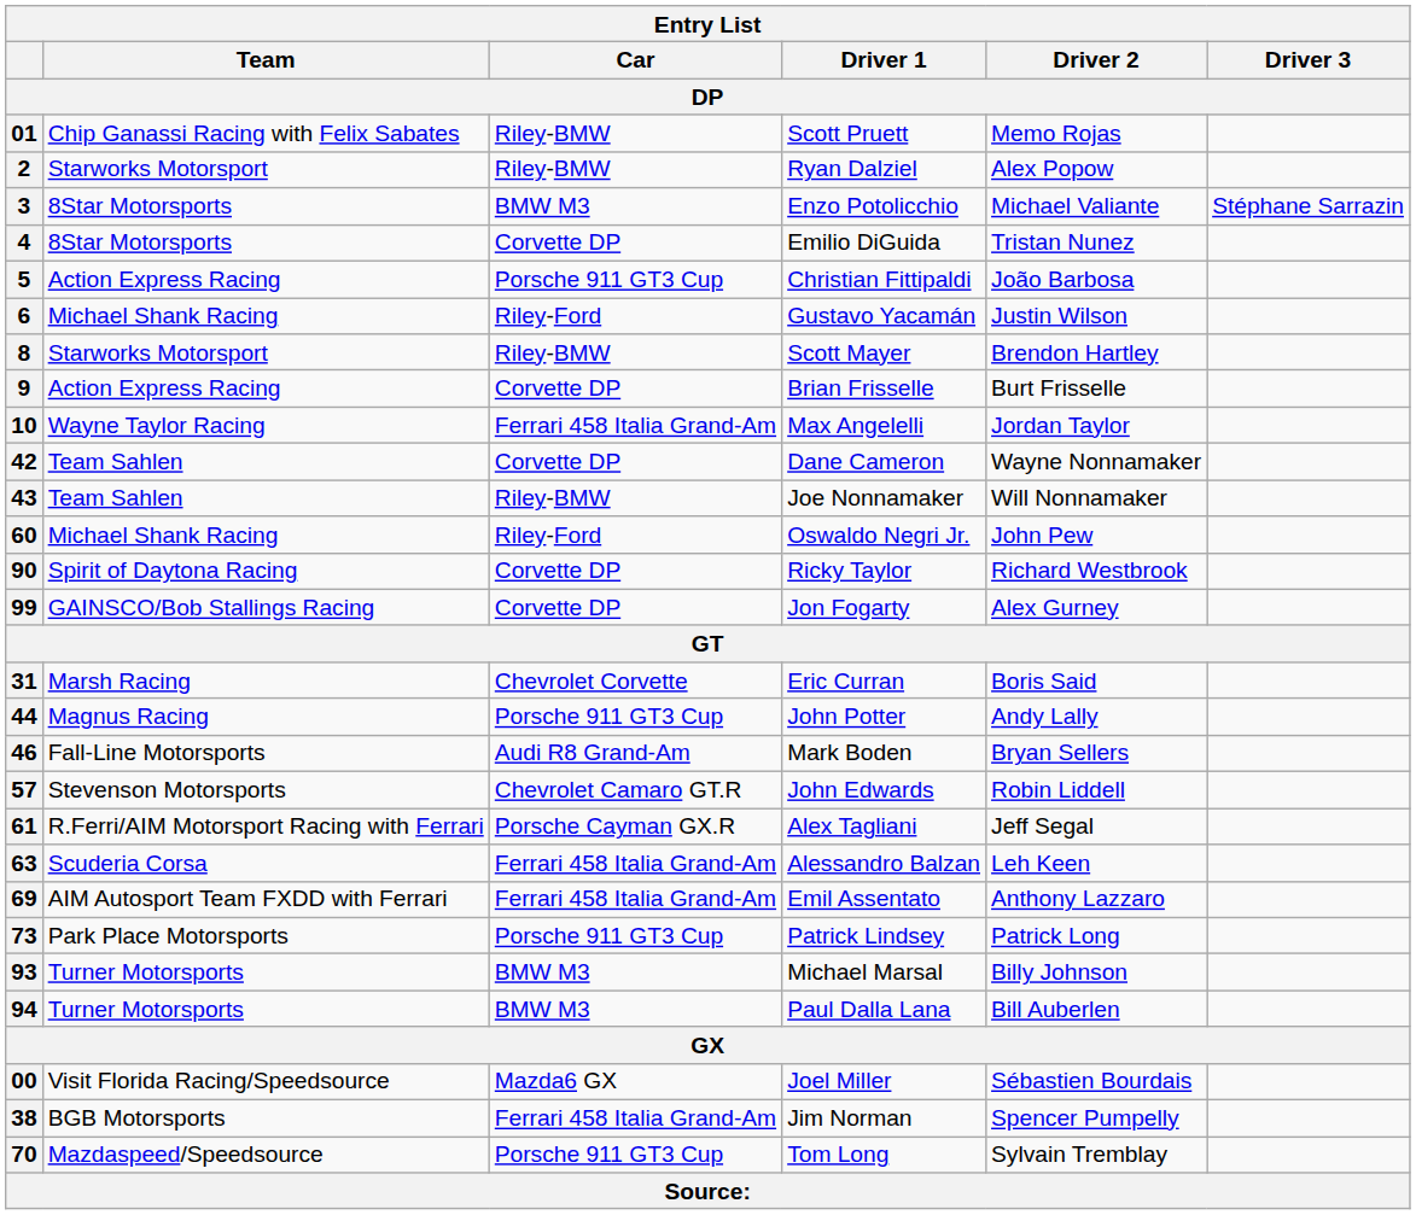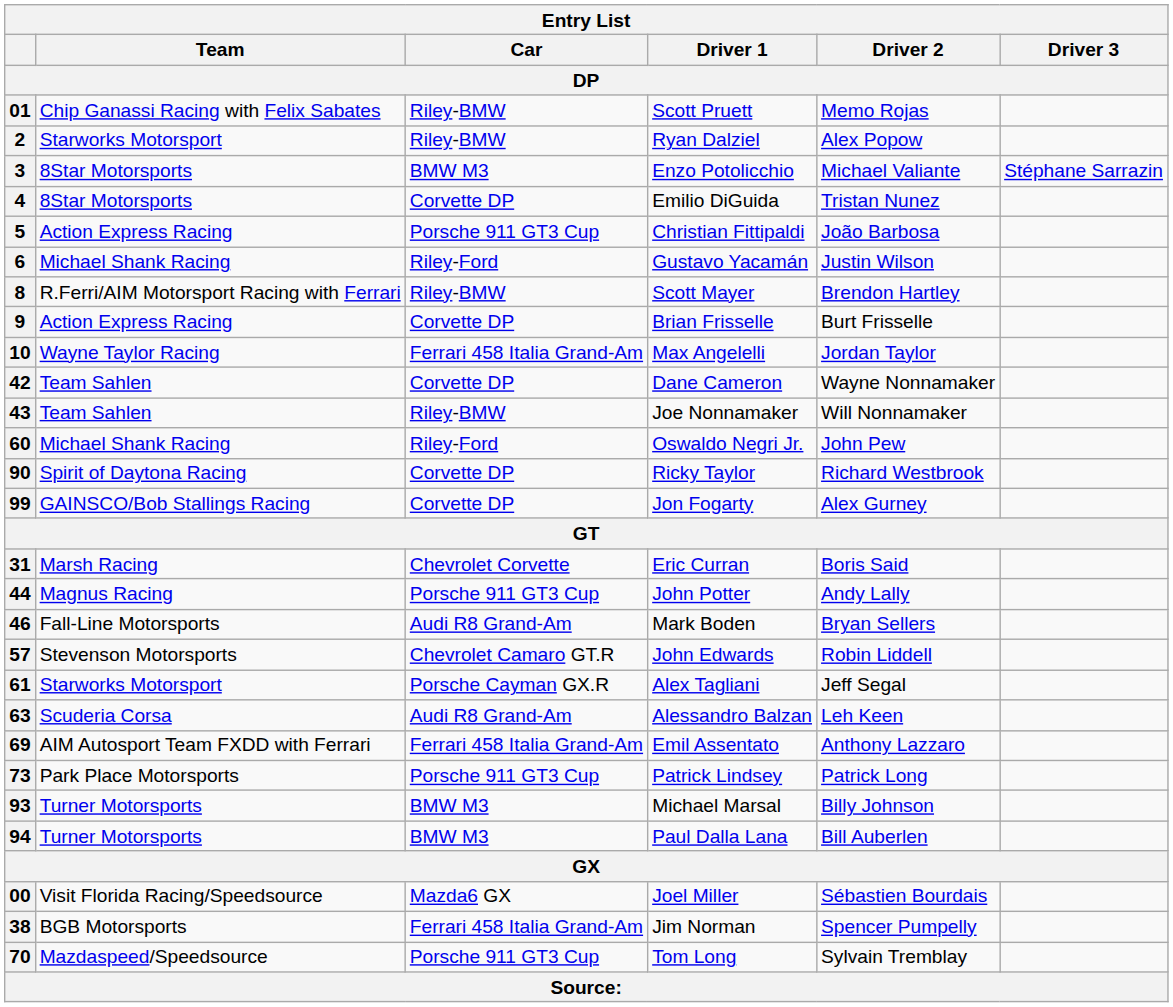 <table class="wikitable" style="font-size: 85%;">
 <tr>
 <th colspan="8">Entry List</th>
 </tr>
 <tr>
 <th></th>
 <th>Team</th>
 <th>Car</th>
 <th>Driver 1</th>
 <th>Driver 2</th>
 <th>Driver 3</th>
 </tr>
 <tr>
 <th colspan="6">DP</th>
 </tr>
 <tr>
 <th>01</th>
 <td><a href='#'>Chip Ganassi Racing</a> with <a href='#'>Felix Sabates</a></td>
 <td><a href='#'>Riley</a>-<a href='#'>BMW</a></td>
 <td> <a href='#'>Scott Pruett</a></td>
 <td> <a href='#'>Memo Rojas</a></td>
 <td></td>
 </tr>
 <tr>
 <th>2</th>
 <td><a href='#'>Starworks Motorsport</a></td>
 <td><a href='#'>Riley</a>-<a href='#'>BMW</a></td>
 <td> <a href='#'>Ryan Dalziel</a></td>
 <td> <a href='#'>Alex Popow</a></td>
 <td></td>
 </tr>
 <tr>
 <th>3</th>
 <td><a href='#'>8Star Motorsports</a></td>
 <td><a href='#'>BMW M3</a></td>
 <td> <a href='#'>Enzo Potolicchio</a></td>
 <td> <a href='#'>Michael Valiante</a></td>
 <td> <a href='#'>Stéphane Sarrazin</a></td>
 </tr>
 <tr>
 <th>4</th>
 <td><a href='#'>8Star Motorsports</a></td>
 <td><a href='#'>Corvette DP</a></td>
 <td> Emilio DiGuida</td>
 <td> <a href='#'>Tristan Nunez</a></td>
 <td></td>
 </tr>
 <tr>
 <th>5</th>
 <td><a href='#'>Action Express Racing</a></td>
 <td><a href='#'>Porsche 911 GT3 Cup</a></td>
 <td> <a href='#'>Christian Fittipaldi</a></td>
 <td> <a href='#'>João Barbosa</a></td>
 <td></td>
 </tr>
 <tr>
 <th>6</th>
 <td><a href='#'>Michael Shank Racing</a></td>
 <td><a href='#'>Riley</a>-<a href='#'>Ford</a></td>
 <td> <a href='#'>Gustavo Yacamán</a></td>
 <td> <a href='#'>Justin Wilson</a></td>
 <td></td>
 </tr>
 <tr>
 <th>8</th>
-<td><a href='#'>Starworks Motorsport</a></td>
+<td>R.Ferri/AIM Motorsport Racing with <a href='#'>Ferrari</a></td>
 <td><a href='#'>Riley</a>-<a href='#'>BMW</a></td>
 <td> <a href='#'>Scott Mayer</a></td>
 <td> <a href='#'>Brendon Hartley</a></td>
 <td></td>
 </tr>
 <tr>
 <th>9</th>
 <td><a href='#'>Action Express Racing</a></td>
 <td><a href='#'>Corvette DP</a></td>
 <td> <a href='#'>Brian Frisselle</a></td>
 <td> Burt Frisselle</td>
 <td></td>
 </tr>
 <tr>
 <th>10</th>
 <td><a href='#'>Wayne Taylor Racing</a></td>
 <td><a href='#'>Ferrari 458 Italia Grand-Am</a></td>
 <td> <a href='#'>Max Angelelli</a></td>
 <td> <a href='#'>Jordan Taylor</a></td>
 <td></td>
 </tr>
 <tr>
 <th>42</th>
 <td><a href='#'>Team Sahlen</a></td>
 <td><a href='#'>Corvette DP</a></td>
 <td> <a href='#'>Dane Cameron</a></td>
 <td> Wayne Nonnamaker</td>
 <td></td>
 </tr>
 <tr>
 <th>43</th>
 <td><a href='#'>Team Sahlen</a></td>
 <td><a href='#'>Riley</a>-<a href='#'>BMW</a></td>
 <td> Joe Nonnamaker</td>
 <td> Will Nonnamaker</td>
 <td></td>
 </tr>
 <tr>
 <th>60</th>
 <td><a href='#'>Michael Shank Racing</a></td>
 <td><a href='#'>Riley</a>-<a href='#'>Ford</a></td>
 <td> <a href='#'>Oswaldo Negri Jr.</a></td>
 <td> <a href='#'>John Pew</a></td>
 <td></td>
 </tr>
 <tr>
 <th>90</th>
 <td><a href='#'>Spirit of Daytona Racing</a></td>
 <td><a href='#'>Corvette DP</a></td>
 <td> <a href='#'>Ricky Taylor</a></td>
 <td> <a href='#'>Richard Westbrook</a></td>
 <td></td>
 </tr>
 <tr>
 <th>99</th>
 <td><a href='#'>GAINSCO/Bob Stallings Racing</a></td>
 <td><a href='#'>Corvette DP</a></td>
 <td> <a href='#'>Jon Fogarty</a></td>
 <td> <a href='#'>Alex Gurney</a></td>
 <td></td>
 </tr>
 <tr>
 <th colspan="6">GT</th>
 </tr>
 <tr>
 <th>31</th>
 <td><a href='#'>Marsh Racing</a></td>
 <td><a href='#'>Chevrolet Corvette</a></td>
 <td> <a href='#'>Eric Curran</a></td>
 <td> <a href='#'>Boris Said</a></td>
 <td></td>
 </tr>
 <tr>
 <th>44</th>
 <td><a href='#'>Magnus Racing</a></td>
 <td><a href='#'>Porsche 911 GT3 Cup</a></td>
 <td> <a href='#'>John Potter</a></td>
 <td> <a href='#'>Andy Lally</a></td>
 <td></td>
 </tr>
 <tr>
 <th>46</th>
 <td>Fall-Line Motorsports</td>
 <td><a href='#'>Audi R8 Grand-Am</a></td>
 <td> Mark Boden</td>
 <td> <a href='#'>Bryan Sellers</a></td>
 <td></td>
 </tr>
 <tr>
 <th>57</th>
 <td>Stevenson Motorsports</td>
 <td><a href='#'>Chevrolet Camaro</a> GT.R</td>
 <td> <a href='#'>John Edwards</a></td>
 <td> <a href='#'>Robin Liddell</a></td>
 <td></td>
 </tr>
 <tr>
 <th>61</th>
-<td>R.Ferri/AIM Motorsport Racing with <a href='#'>Ferrari</a></td>
+<td><a href='#'>Starworks Motorsport</a></td>
 <td><a href='#'>Porsche Cayman</a> GX.R</td>
 <td> <a href='#'>Alex Tagliani</a></td>
 <td> Jeff Segal</td>
 <td></td>
 </tr>
 <tr>
 <th>63</th>
 <td><a href='#'>Scuderia Corsa</a></td>
-<td><a href='#'>Ferrari 458 Italia Grand-Am</a></td>
+<td><a href='#'>Audi R8 Grand-Am</a></td>
 <td> <a href='#'>Alessandro Balzan</a></td>
 <td> <a href='#'>Leh Keen</a></td>
 <td></td>
 </tr>
 <tr>
 <th>69</th>
 <td>AIM Autosport Team FXDD with Ferrari</td>
 <td><a href='#'>Ferrari 458 Italia Grand-Am</a></td>
 <td> <a href='#'>Emil Assentato</a></td>
 <td> <a href='#'>Anthony Lazzaro</a></td>
 <td></td>
 </tr>
 <tr>
 <th>73</th>
 <td>Park Place Motorsports</td>
 <td><a href='#'>Porsche 911 GT3 Cup</a></td>
 <td> <a href='#'>Patrick Lindsey</a></td>
 <td> <a href='#'>Patrick Long</a></td>
 <td></td>
 </tr>
 <tr>
 <th>93</th>
 <td><a href='#'>Turner Motorsports</a></td>
 <td><a href='#'>BMW M3</a></td>
 <td> Michael Marsal</td>
 <td> <a href='#'>Billy Johnson</a></td>
 <td></td>
 </tr>
 <tr>
 <th>94</th>
 <td><a href='#'>Turner Motorsports</a></td>
 <td><a href='#'>BMW M3</a></td>
 <td> <a href='#'>Paul Dalla Lana</a></td>
 <td> <a href='#'>Bill Auberlen</a></td>
 <td></td>
 </tr>
 <tr>
 <th colspan="6">GX</th>
 </tr>
 <tr>
 <th>00</th>
 <td>Visit Florida Racing/Speedsource</td>
 <td><a href='#'>Mazda6</a> GX</td>
 <td> <a href='#'>Joel Miller</a></td>
 <td> <a href='#'>Sébastien Bourdais</a></td>
 <td></td>
 </tr>
 <tr>
 <th>38</th>
 <td>BGB Motorsports</td>
 <td><a href='#'>Ferrari 458 Italia Grand-Am</a></td>
 <td> Jim Norman</td>
 <td> <a href='#'>Spencer Pumpelly</a></td>
 <td></td>
 </tr>
 <tr>
 <th>70</th>
 <td><a href='#'>Mazdaspeed</a>/Speedsource</td>
 <td><a href='#'>Porsche 911 GT3 Cup</a></td>
 <td> <a href='#'>Tom Long</a></td>
 <td> Sylvain Tremblay</td>
 <td></td>
 </tr>
 <tr>
 <th colspan="6">Source:</th>
 </tr>
 </table>
